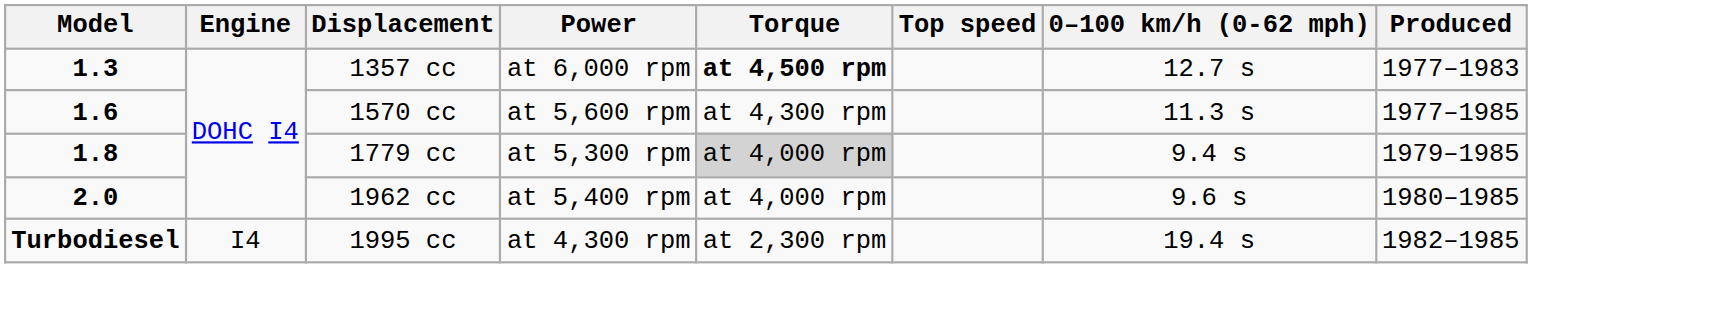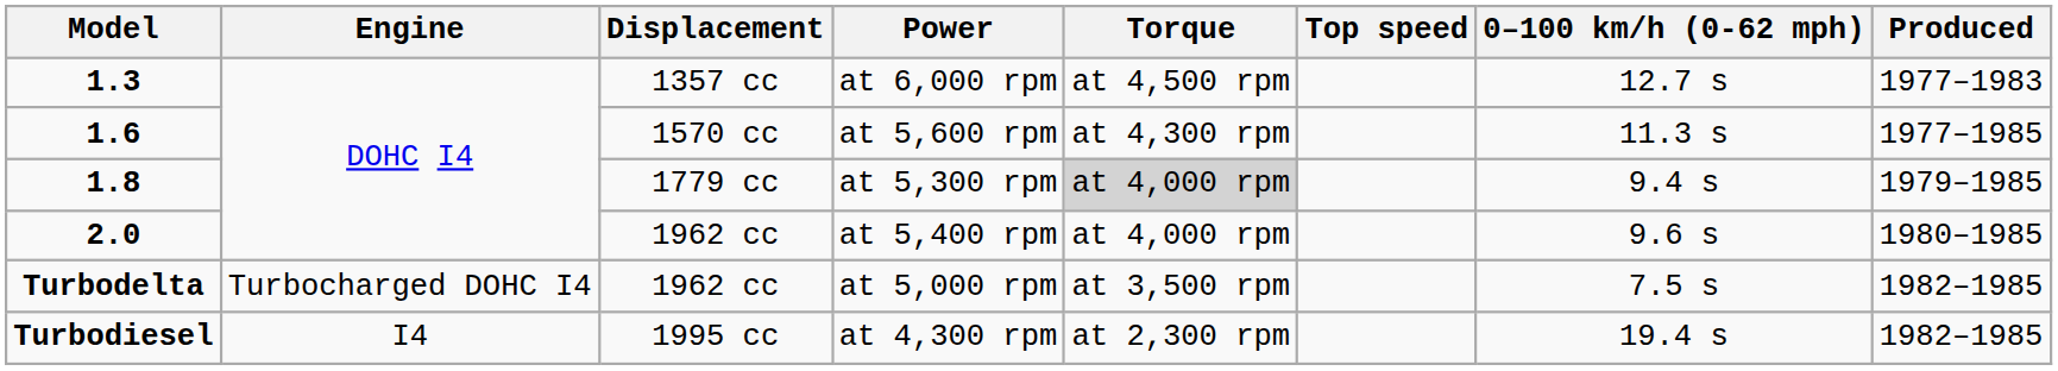 <table class="wikitable" style="text-align:center; font-size:90%;">
 <tr>
 <th>Model</th>
 <th>Engine</th>
 <th>Displacement</th>
 <th>Power</th>
 <th>Torque</th>
 <th>Top speed</th>
 <th>0–100 km/h (0-62 mph)</th>
 <th>Produced</th>
 </tr>
 <tr>
 <td><strong>1.3</strong></td>
 <td rowspan="4"><a href='#'>DOHC</a> <a href='#'>I4</a></td>
 <td>1357 cc</td>
 <td> at 6,000 rpm</td>
-<td><strong> at 4,500 rpm</strong></td>
+<td> at 4,500 rpm</td>
 <td></td>
 <td>12.7 s</td>
 <td>1977–1983</td>
 </tr>
 <tr>
 <td><strong>1.6</strong></td>
 <td>1570 cc</td>
 <td> at 5,600 rpm</td>
 <td> at 4,300 rpm</td>
 <td></td>
 <td>11.3 s</td>
 <td>1977–1985</td>
 </tr>
 <tr>
 <td><strong>1.8</strong></td>
 <td>1779 cc</td>
 <td> at 5,300 rpm</td>
 <td style="background: lightgrey;"> at 4,000 rpm</td>
 <td></td>
 <td>9.4 s</td>
 <td>1979–1985</td>
 </tr>
 <tr>
 <td><strong>2.0</strong></td>
 <td>1962 cc</td>
 <td> at 5,400 rpm</td>
 <td> at 4,000 rpm</td>
 <td></td>
 <td>9.6 s</td>
 <td>1980–1985</td>
 </tr>
 <tr>
+<td><strong>Turbodelta</strong></td>
+<td>Turbocharged DOHC I4</td>
+<td>1962 cc</td>
+<td> at 5,000 rpm</td>
+<td> at 3,500 rpm</td>
+<td></td>
+<td>7.5 s</td>
+<td>1982–1985</td>
+</tr>
+<tr>
 <td><strong>Turbodiesel</strong></td>
 <td>I4</td>
 <td>1995 cc</td>
 <td> at 4,300 rpm</td>
 <td> at 2,300 rpm</td>
 <td></td>
 <td>19.4 s</td>
 <td>1982–1985</td>
 </tr>
 </table>
